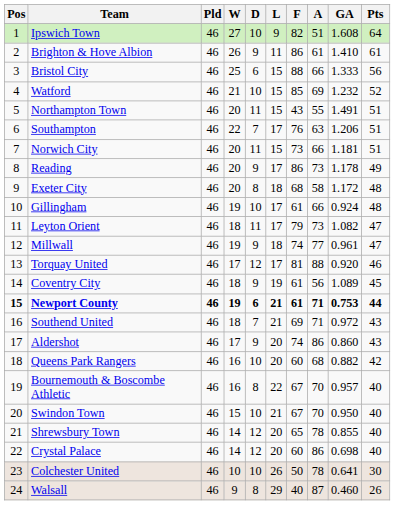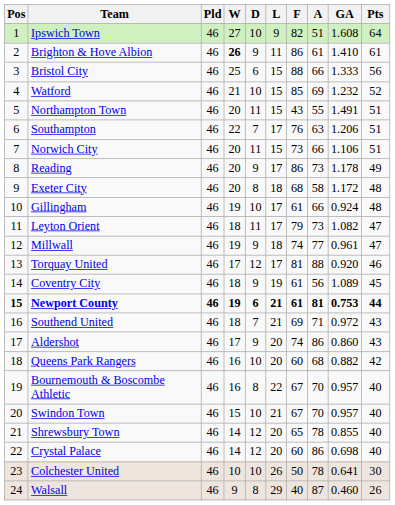 <table class="wikitable" style="text-align: center;">
 <tr>
 <th width=20>Pos</th>
 <th width=220>Team</th>
 <th width=20>Pld</th>
 <th width=20>W</th>
 <th width=20>D</th>
 <th width=20>L</th>
 <th width=20>F</th>
 <th width=20>A</th>
 <th width=20>GA</th>
 <th width=30>Pts</th>
 </tr>
 <tr style="background:#D0F0C0;">
 <td>1</td>
 <td align="left"><a href='#'>Ipswich Town</a></td>
 <td>46</td>
 <td>27</td>
 <td>10</td>
 <td>9</td>
 <td>82</td>
 <td>51</td>
 <td>1.608</td>
 <td>64</td>
 </tr>
 <tr>
 <td>2</td>
 <td align="left"><a href='#'>Brighton & Hove Albion</a></td>
 <td>46</td>
-<td>26</td>
+<td><strong>26</strong></td>
 <td>9</td>
 <td>11</td>
 <td>86</td>
 <td>61</td>
 <td>1.410</td>
 <td>61</td>
 </tr>
 <tr>
 <td>3</td>
 <td align="left"><a href='#'>Bristol City</a></td>
 <td>46</td>
 <td>25</td>
 <td>6</td>
 <td>15</td>
 <td>88</td>
 <td>66</td>
 <td>1.333</td>
 <td>56</td>
 </tr>
 <tr>
 <td>4</td>
 <td align="left"><a href='#'>Watford</a></td>
 <td>46</td>
 <td>21</td>
 <td>10</td>
 <td>15</td>
 <td>85</td>
 <td>69</td>
 <td>1.232</td>
 <td>52</td>
 </tr>
 <tr>
 <td>5</td>
 <td align="left"><a href='#'>Northampton Town</a></td>
 <td>46</td>
 <td>20</td>
 <td>11</td>
 <td>15</td>
 <td>43</td>
 <td>55</td>
 <td>1.491</td>
 <td>51</td>
 </tr>
 <tr>
 <td>6</td>
 <td align="left"><a href='#'>Southampton</a></td>
 <td>46</td>
 <td>22</td>
 <td>7</td>
 <td>17</td>
 <td>76</td>
 <td>63</td>
 <td>1.206</td>
 <td>51</td>
 </tr>
 <tr>
 <td>7</td>
 <td align="left"><a href='#'>Norwich City</a></td>
 <td>46</td>
 <td>20</td>
 <td>11</td>
 <td>15</td>
 <td>73</td>
 <td>66</td>
-<td>1.181</td>
+<td>1.106</td>
 <td>51</td>
 </tr>
 <tr>
 <td>8</td>
 <td align="left"><a href='#'>Reading</a></td>
 <td>46</td>
 <td>20</td>
 <td>9</td>
 <td>17</td>
 <td>86</td>
 <td>73</td>
 <td>1.178</td>
 <td>49</td>
 </tr>
 <tr>
 <td>9</td>
 <td align="left"><a href='#'>Exeter City</a></td>
 <td>46</td>
 <td>20</td>
 <td>8</td>
 <td>18</td>
 <td>68</td>
 <td>58</td>
 <td>1.172</td>
 <td>48</td>
 </tr>
 <tr>
 <td>10</td>
 <td align="left"><a href='#'>Gillingham</a></td>
 <td>46</td>
 <td>19</td>
 <td>10</td>
 <td>17</td>
 <td>61</td>
 <td>66</td>
 <td>0.924</td>
 <td>48</td>
 </tr>
 <tr>
 <td>11</td>
 <td align="left"><a href='#'>Leyton Orient</a></td>
 <td>46</td>
 <td>18</td>
 <td>11</td>
 <td>17</td>
 <td>79</td>
 <td>73</td>
 <td>1.082</td>
 <td>47</td>
 </tr>
 <tr>
 <td>12</td>
 <td align="left"><a href='#'>Millwall</a></td>
 <td>46</td>
 <td>19</td>
 <td>9</td>
 <td>18</td>
 <td>74</td>
 <td>77</td>
 <td>0.961</td>
 <td>47</td>
 </tr>
 <tr>
 <td>13</td>
 <td align="left"><a href='#'>Torquay United</a></td>
 <td>46</td>
 <td>17</td>
 <td>12</td>
 <td>17</td>
 <td>81</td>
 <td>88</td>
 <td>0.920</td>
 <td>46</td>
 </tr>
 <tr>
 <td>14</td>
 <td align="left"><a href='#'>Coventry City</a></td>
 <td>46</td>
 <td>18</td>
 <td>9</td>
 <td>19</td>
 <td>61</td>
 <td>56</td>
 <td>1.089</td>
 <td>45</td>
 </tr>
 <tr>
 <td><strong>15</strong></td>
 <td align="left"><strong><a href='#'>Newport County</a></strong></td>
 <td><strong>46</strong></td>
 <td><strong>19</strong></td>
 <td><strong>6</strong></td>
 <td><strong>21</strong></td>
 <td><strong>61</strong></td>
-<td><strong>71</strong></td>
+<td><strong>81</strong></td>
 <td><strong>0.753</strong></td>
 <td><strong>44</strong></td>
 </tr>
 <tr>
 <td>16</td>
 <td align="left"><a href='#'>Southend United</a></td>
 <td>46</td>
 <td>18</td>
 <td>7</td>
 <td>21</td>
 <td>69</td>
 <td>71</td>
 <td>0.972</td>
 <td>43</td>
 </tr>
 <tr>
 <td>17</td>
 <td align="left"><a href='#'>Aldershot</a></td>
 <td>46</td>
 <td>17</td>
 <td>9</td>
 <td>20</td>
 <td>74</td>
 <td>86</td>
 <td>0.860</td>
 <td>43</td>
 </tr>
 <tr>
 <td>18</td>
 <td align="left"><a href='#'>Queens Park Rangers</a></td>
 <td>46</td>
 <td>16</td>
 <td>10</td>
 <td>20</td>
 <td>60</td>
 <td>68</td>
 <td>0.882</td>
 <td>42</td>
 </tr>
 <tr>
 <td>19</td>
 <td align="left"><a href='#'>Bournemouth & Boscombe Athletic</a></td>
 <td>46</td>
 <td>16</td>
 <td>8</td>
 <td>22</td>
 <td>67</td>
 <td>70</td>
 <td>0.957</td>
 <td>40</td>
 </tr>
 <tr>
 <td>20</td>
 <td align="left"><a href='#'>Swindon Town</a></td>
 <td>46</td>
 <td>15</td>
 <td>10</td>
 <td>21</td>
 <td>67</td>
 <td>70</td>
-<td>0.950</td>
+<td>0.957</td>
 <td>40</td>
 </tr>
 <tr>
 <td>21</td>
 <td align="left"><a href='#'>Shrewsbury Town</a></td>
 <td>46</td>
 <td>14</td>
 <td>12</td>
 <td>20</td>
 <td>65</td>
 <td>78</td>
 <td>0.855</td>
 <td>40</td>
 </tr>
 <tr>
 <td>22</td>
 <td align="left"><a href='#'>Crystal Palace</a></td>
 <td>46</td>
 <td>14</td>
 <td>12</td>
 <td>20</td>
 <td>60</td>
 <td>86</td>
 <td>0.698</td>
 <td>40</td>
 </tr>
 <tr style="background:#eee5de;">
 <td>23</td>
 <td align="left"><a href='#'>Colchester United</a></td>
 <td>46</td>
 <td>10</td>
 <td>10</td>
 <td>26</td>
 <td>50</td>
 <td>78</td>
 <td>0.641</td>
 <td>30</td>
 </tr>
 <tr style="background:#eee5de;">
 <td>24</td>
 <td align="left"><a href='#'>Walsall</a></td>
 <td>46</td>
 <td>9</td>
 <td>8</td>
 <td>29</td>
 <td>40</td>
 <td>87</td>
 <td>0.460</td>
 <td>26</td>
 </tr>
 </table>
